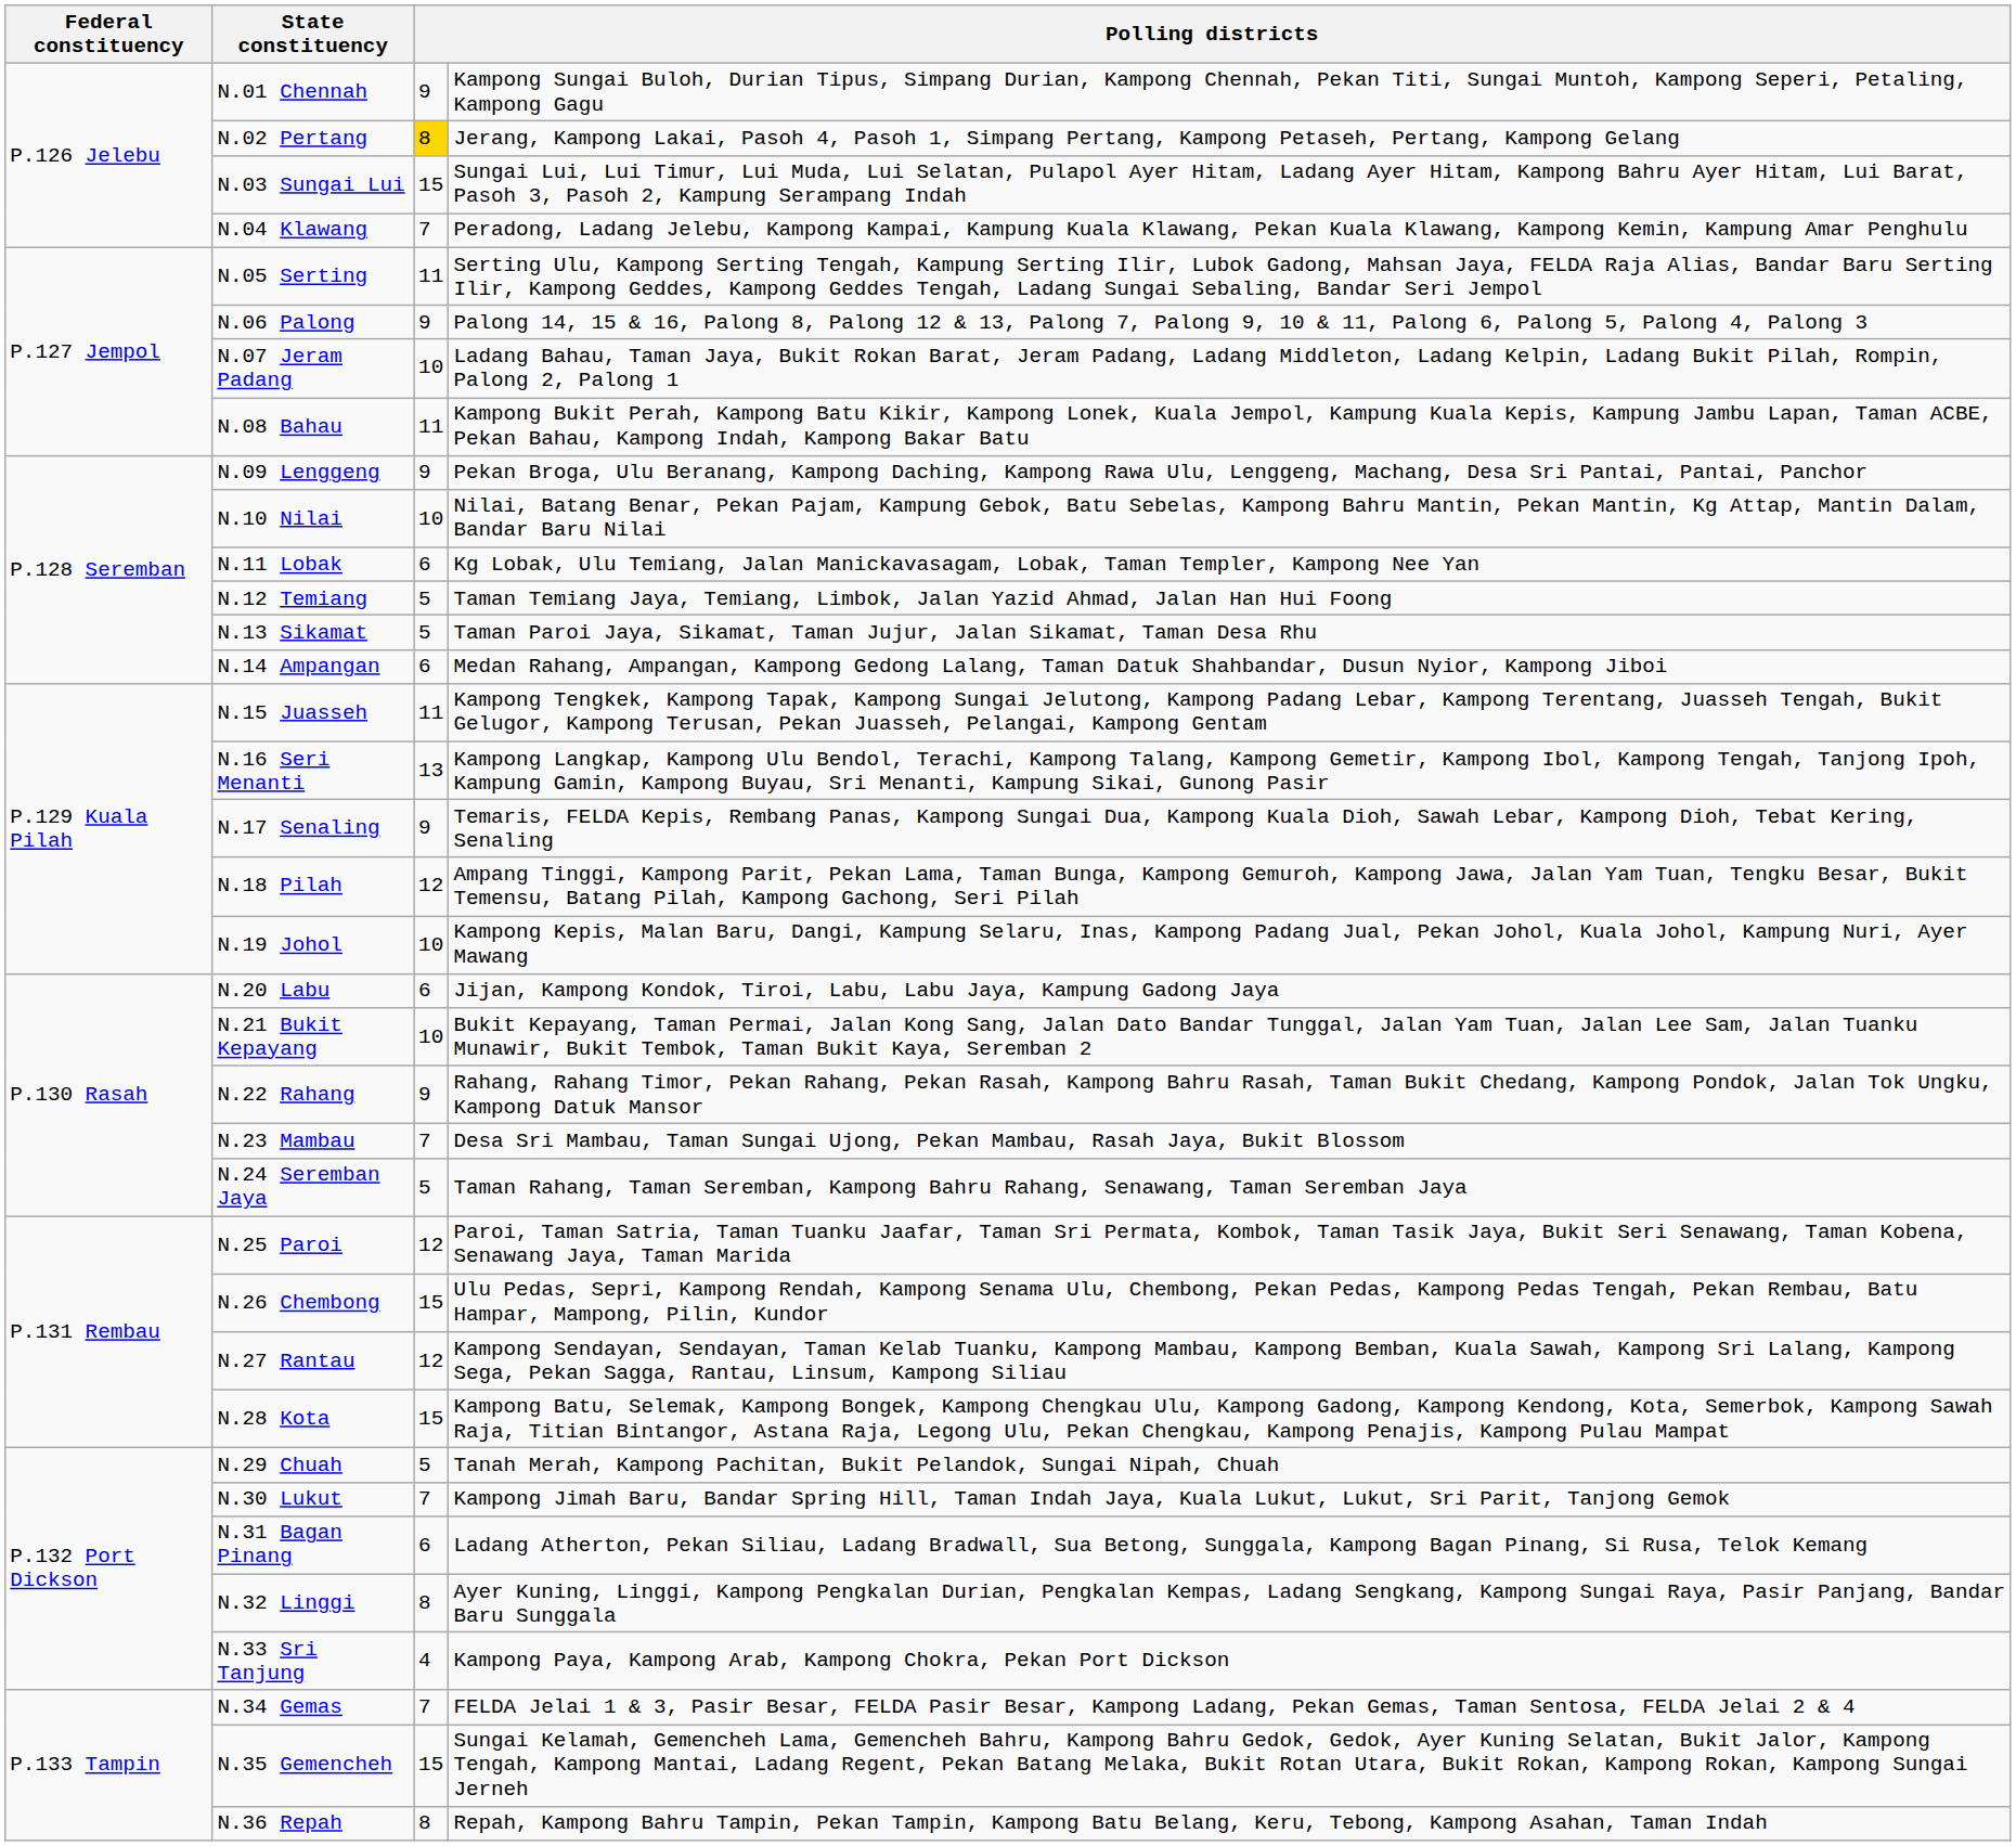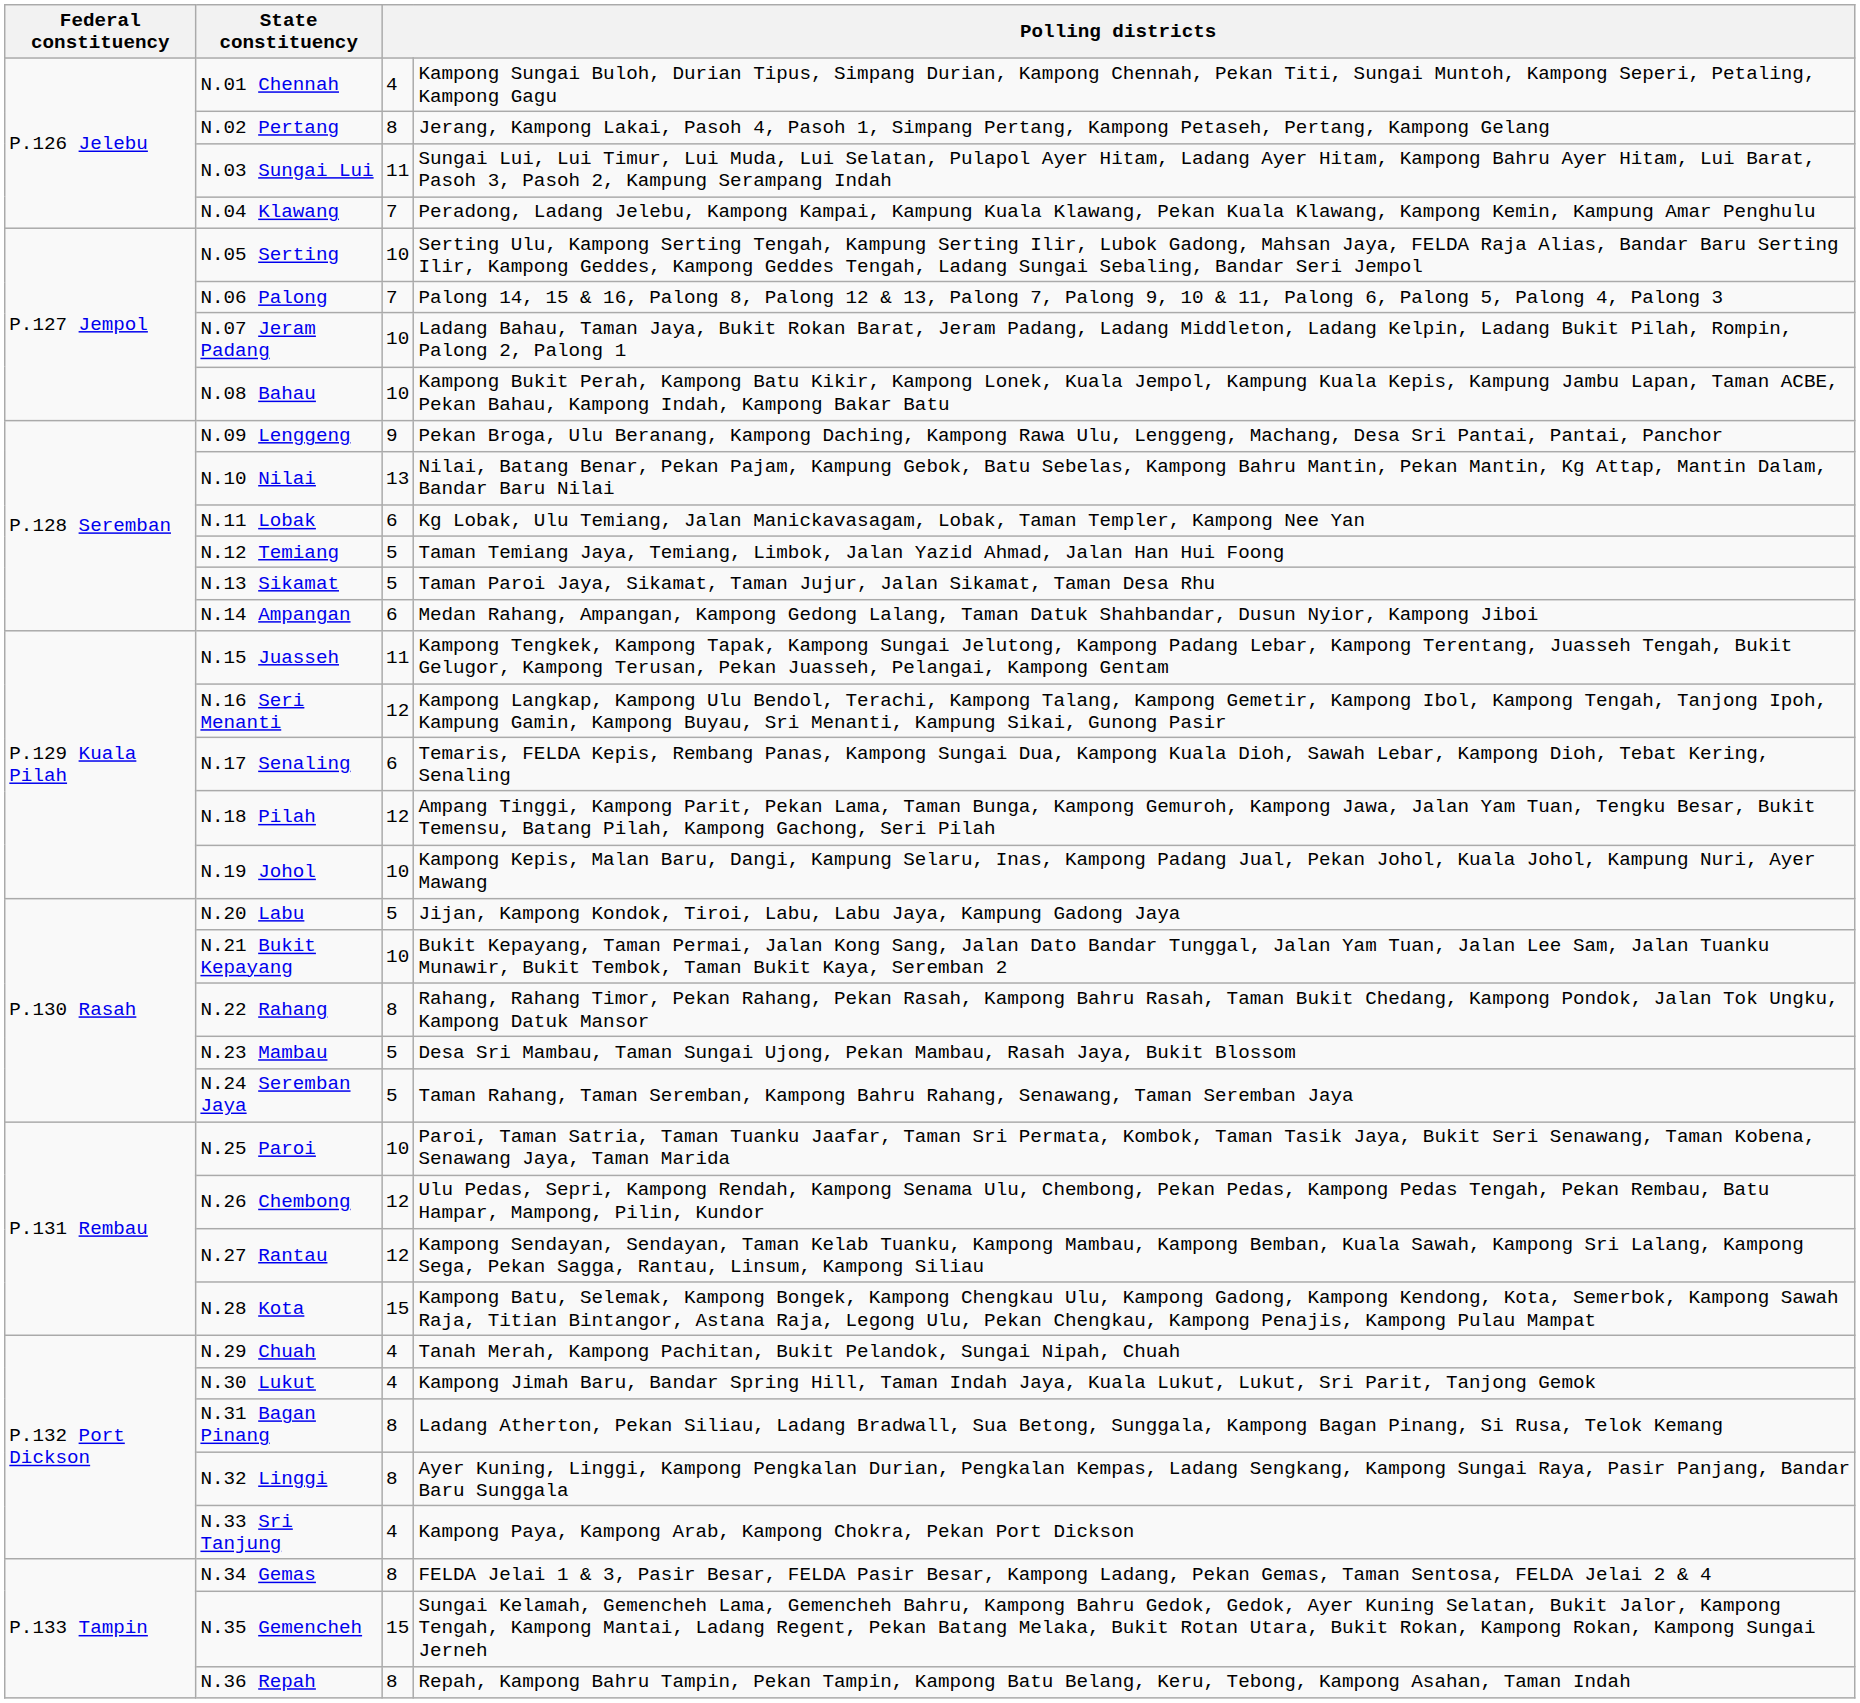 <table class="wikitable sortable">
 <tr>
 <th>Federal constituency</th>
 <th>State constituency</th>
 <th colspan=2>Polling districts</th>
 </tr>
 <tr>
 <td rowspan=4>P.126 <a href='#'>Jelebu</a></td>
 <td>N.01 <a href='#'>Chennah</a></td>
-<td>9</td>
+<td>4</td>
 <td>Kampong Sungai Buloh, Durian Tipus, Simpang Durian, Kampong Chennah, Pekan Titi, Sungai Muntoh, Kampong Seperi, Petaling, Kampong Gagu</td>
 </tr>
 <tr>
 <td>N.02 <a href='#'>Pertang</a></td>
-<td style="background: gold;">8</td>
+<td>8</td>
 <td>Jerang, Kampong Lakai, Pasoh 4, Pasoh 1, Simpang Pertang, Kampong Petaseh, Pertang, Kampong Gelang</td>
 </tr>
 <tr>
 <td>N.03 <a href='#'>Sungai Lui</a></td>
-<td>15</td>
+<td>11</td>
 <td>Sungai Lui, Lui Timur, Lui Muda, Lui Selatan, Pulapol Ayer Hitam, Ladang Ayer Hitam, Kampong Bahru Ayer Hitam, Lui Barat, Pasoh 3, Pasoh 2, Kampung Serampang Indah</td>
 </tr>
 <tr>
 <td>N.04 <a href='#'>Klawang</a></td>
 <td>7</td>
 <td>Peradong, Ladang Jelebu, Kampong Kampai, Kampung Kuala Klawang, Pekan Kuala Klawang, Kampong Kemin, Kampung Amar Penghulu</td>
 </tr>
 <tr>
 <td rowspan=4>P.127 <a href='#'>Jempol</a></td>
 <td>N.05 <a href='#'>Serting</a></td>
-<td>11</td>
+<td>10</td>
 <td>Serting Ulu, Kampong Serting Tengah, Kampung Serting Ilir, Lubok Gadong, Mahsan Jaya, FELDA Raja Alias, Bandar Baru Serting Ilir, Kampong Geddes, Kampong Geddes Tengah, Ladang Sungai Sebaling, Bandar Seri Jempol</td>
 </tr>
 <tr>
 <td>N.06 <a href='#'>Palong</a></td>
-<td>9</td>
+<td>7</td>
 <td>Palong 14, 15 & 16, Palong 8, Palong 12 & 13, Palong 7, Palong 9, 10 & 11, Palong 6, Palong 5, Palong 4, Palong 3</td>
 </tr>
 <tr>
 <td>N.07 <a href='#'>Jeram Padang</a></td>
 <td>10</td>
 <td>Ladang Bahau, Taman Jaya, Bukit Rokan Barat, Jeram Padang, Ladang Middleton, Ladang Kelpin, Ladang Bukit Pilah, Rompin, Palong 2, Palong 1</td>
 </tr>
 <tr>
 <td>N.08 <a href='#'>Bahau</a></td>
-<td>11</td>
+<td>10</td>
 <td>Kampong Bukit Perah, Kampong Batu Kikir, Kampong Lonek, Kuala Jempol, Kampung Kuala Kepis, Kampung Jambu Lapan, Taman ACBE, Pekan Bahau, Kampong Indah, Kampong Bakar Batu</td>
 </tr>
 <tr>
 <td rowspan=6>P.128 <a href='#'>Seremban</a></td>
 <td>N.09 <a href='#'>Lenggeng</a></td>
 <td>9</td>
 <td>Pekan Broga, Ulu Beranang, Kampong Daching, Kampong Rawa Ulu, Lenggeng, Machang, Desa Sri Pantai, Pantai, Panchor</td>
 </tr>
 <tr>
 <td>N.10 <a href='#'>Nilai</a></td>
-<td>10</td>
+<td>13</td>
 <td>Nilai, Batang Benar, Pekan Pajam, Kampung Gebok, Batu Sebelas, Kampong Bahru Mantin, Pekan Mantin, Kg Attap, Mantin Dalam, Bandar Baru Nilai</td>
 </tr>
 <tr>
 <td>N.11 <a href='#'>Lobak</a></td>
 <td>6</td>
 <td>Kg Lobak, Ulu Temiang, Jalan Manickavasagam, Lobak, Taman Templer, Kampong Nee Yan</td>
 </tr>
 <tr>
 <td>N.12 <a href='#'>Temiang</a></td>
 <td>5</td>
 <td>Taman Temiang Jaya, Temiang, Limbok, Jalan Yazid Ahmad, Jalan Han Hui Foong</td>
 </tr>
 <tr>
 <td>N.13 <a href='#'>Sikamat</a></td>
 <td>5</td>
 <td>Taman Paroi Jaya, Sikamat, Taman Jujur, Jalan Sikamat, Taman Desa Rhu</td>
 </tr>
 <tr>
 <td>N.14 <a href='#'>Ampangan</a></td>
 <td>6</td>
 <td>Medan Rahang, Ampangan, Kampong Gedong Lalang, Taman Datuk Shahbandar, Dusun Nyior, Kampong Jiboi</td>
 </tr>
 <tr>
 <td rowspan=5>P.129 <a href='#'>Kuala Pilah</a></td>
 <td>N.15 <a href='#'>Juasseh</a></td>
 <td>11</td>
 <td>Kampong Tengkek, Kampong Tapak, Kampong Sungai Jelutong, Kampong Padang Lebar, Kampong Terentang, Juasseh Tengah, Bukit Gelugor, Kampong Terusan, Pekan Juasseh, Pelangai, Kampong Gentam</td>
 </tr>
 <tr>
 <td>N.16 <a href='#'>Seri Menanti</a></td>
-<td>13</td>
+<td>12</td>
 <td>Kampong Langkap, Kampong Ulu Bendol, Terachi, Kampong Talang, Kampong Gemetir, Kampong Ibol, Kampong Tengah, Tanjong Ipoh, Kampung Gamin, Kampong Buyau, Sri Menanti, Kampung Sikai, Gunong Pasir</td>
 </tr>
 <tr>
 <td>N.17 <a href='#'>Senaling</a></td>
-<td>9</td>
+<td>6</td>
 <td>Temaris, FELDA Kepis, Rembang Panas, Kampong Sungai Dua, Kampong Kuala Dioh, Sawah Lebar, Kampong Dioh, Tebat Kering, Senaling</td>
 </tr>
 <tr>
 <td>N.18 <a href='#'>Pilah</a></td>
 <td>12</td>
 <td>Ampang Tinggi, Kampong Parit, Pekan Lama, Taman Bunga, Kampong Gemuroh, Kampong Jawa, Jalan Yam Tuan, Tengku Besar, Bukit Temensu, Batang Pilah, Kampong Gachong, Seri Pilah</td>
 </tr>
 <tr>
 <td>N.19 <a href='#'>Johol</a></td>
 <td>10</td>
 <td>Kampong Kepis, Malan Baru, Dangi, Kampung Selaru, Inas, Kampong Padang Jual, Pekan Johol, Kuala Johol, Kampung Nuri, Ayer Mawang</td>
 </tr>
 <tr>
 <td rowspan=5>P.130 <a href='#'>Rasah</a></td>
 <td>N.20 <a href='#'>Labu</a></td>
-<td>6</td>
+<td>5</td>
 <td>Jijan, Kampong Kondok, Tiroi, Labu, Labu Jaya, Kampung Gadong Jaya</td>
 </tr>
 <tr>
 <td>N.21 <a href='#'>Bukit Kepayang</a></td>
 <td>10</td>
 <td>Bukit Kepayang, Taman Permai, Jalan Kong Sang, Jalan Dato Bandar Tunggal, Jalan Yam Tuan, Jalan Lee Sam, Jalan Tuanku Munawir, Bukit Tembok, Taman Bukit Kaya, Seremban 2</td>
 </tr>
 <tr>
 <td>N.22 <a href='#'>Rahang</a></td>
-<td>9</td>
+<td>8</td>
 <td>Rahang, Rahang Timor, Pekan Rahang, Pekan Rasah, Kampong Bahru Rasah, Taman Bukit Chedang, Kampong Pondok, Jalan Tok Ungku, Kampong Datuk Mansor</td>
 </tr>
 <tr>
 <td>N.23 <a href='#'>Mambau</a></td>
-<td>7</td>
+<td>5</td>
 <td>Desa Sri Mambau, Taman Sungai Ujong, Pekan Mambau, Rasah Jaya, Bukit Blossom</td>
 </tr>
 <tr>
 <td>N.24 <a href='#'>Seremban Jaya</a></td>
 <td>5</td>
 <td>Taman Rahang, Taman Seremban, Kampong Bahru Rahang, Senawang, Taman Seremban Jaya</td>
 </tr>
 <tr>
 <td rowspan=4>P.131 <a href='#'>Rembau</a></td>
 <td>N.25 <a href='#'>Paroi</a></td>
-<td>12</td>
+<td>10</td>
 <td>Paroi, Taman Satria, Taman Tuanku Jaafar, Taman Sri Permata, Kombok, Taman Tasik Jaya, Bukit Seri Senawang, Taman Kobena, Senawang Jaya, Taman Marida</td>
 </tr>
 <tr>
 <td>N.26 <a href='#'>Chembong</a></td>
-<td>15</td>
+<td>12</td>
 <td>Ulu Pedas, Sepri, Kampong Rendah, Kampong Senama Ulu, Chembong, Pekan Pedas, Kampong Pedas Tengah, Pekan Rembau, Batu Hampar, Mampong, Pilin, Kundor</td>
 </tr>
 <tr>
 <td>N.27 <a href='#'>Rantau</a></td>
 <td>12</td>
 <td>Kampong Sendayan, Sendayan, Taman Kelab Tuanku, Kampong Mambau, Kampong Bemban, Kuala Sawah, Kampong Sri Lalang, Kampong Sega, Pekan Sagga, Rantau, Linsum, Kampong Siliau</td>
 </tr>
 <tr>
 <td>N.28 <a href='#'>Kota</a></td>
 <td>15</td>
 <td>Kampong Batu, Selemak, Kampong Bongek, Kampong Chengkau Ulu, Kampong Gadong, Kampong Kendong, Kota, Semerbok, Kampong Sawah Raja, Titian Bintangor, Astana Raja, Legong Ulu, Pekan Chengkau, Kampong Penajis, Kampong Pulau Mampat</td>
 </tr>
 <tr>
 <td rowspan=5>P.132 <a href='#'>Port Dickson</a></td>
 <td>N.29 <a href='#'>Chuah</a></td>
-<td>5</td>
+<td>4</td>
 <td>Tanah Merah, Kampong Pachitan, Bukit Pelandok, Sungai Nipah, Chuah</td>
 </tr>
 <tr>
 <td>N.30 <a href='#'>Lukut</a></td>
-<td>7</td>
+<td>4</td>
 <td>Kampong Jimah Baru, Bandar Spring Hill, Taman Indah Jaya, Kuala Lukut, Lukut, Sri Parit, Tanjong Gemok</td>
 </tr>
 <tr>
 <td>N.31 <a href='#'>Bagan Pinang</a></td>
-<td>6</td>
+<td>8</td>
 <td>Ladang Atherton, Pekan Siliau, Ladang Bradwall, Sua Betong, Sunggala, Kampong Bagan Pinang, Si Rusa, Telok Kemang</td>
 </tr>
 <tr>
 <td>N.32 <a href='#'>Linggi</a></td>
 <td>8</td>
 <td>Ayer Kuning, Linggi, Kampong Pengkalan Durian, Pengkalan Kempas, Ladang Sengkang, Kampong Sungai Raya, Pasir Panjang, Bandar Baru Sunggala</td>
 </tr>
 <tr>
 <td>N.33 <a href='#'>Sri Tanjung</a></td>
 <td>4</td>
 <td>Kampong Paya, Kampong Arab, Kampong Chokra, Pekan Port Dickson</td>
 </tr>
 <tr>
 <td rowspan=3>P.133 <a href='#'>Tampin</a></td>
 <td>N.34 <a href='#'>Gemas</a></td>
-<td>7</td>
+<td>8</td>
 <td>FELDA Jelai 1 & 3, Pasir Besar, FELDA Pasir Besar, Kampong Ladang, Pekan Gemas, Taman Sentosa, FELDA Jelai 2 & 4</td>
 </tr>
 <tr>
 <td>N.35 <a href='#'>Gemencheh</a></td>
 <td>15</td>
 <td>Sungai Kelamah, Gemencheh Lama, Gemencheh Bahru, Kampong Bahru Gedok, Gedok, Ayer Kuning Selatan, Bukit Jalor, Kampong Tengah, Kampong Mantai, Ladang Regent, Pekan Batang Melaka, Bukit Rotan Utara, Bukit Rokan, Kampong Rokan, Kampong Sungai Jerneh</td>
 </tr>
 <tr>
 <td>N.36 <a href='#'>Repah</a></td>
 <td>8</td>
 <td>Repah, Kampong Bahru Tampin, Pekan Tampin, Kampong Batu Belang, Keru, Tebong, Kampong Asahan, Taman Indah</td>
 </tr>
 </table>
